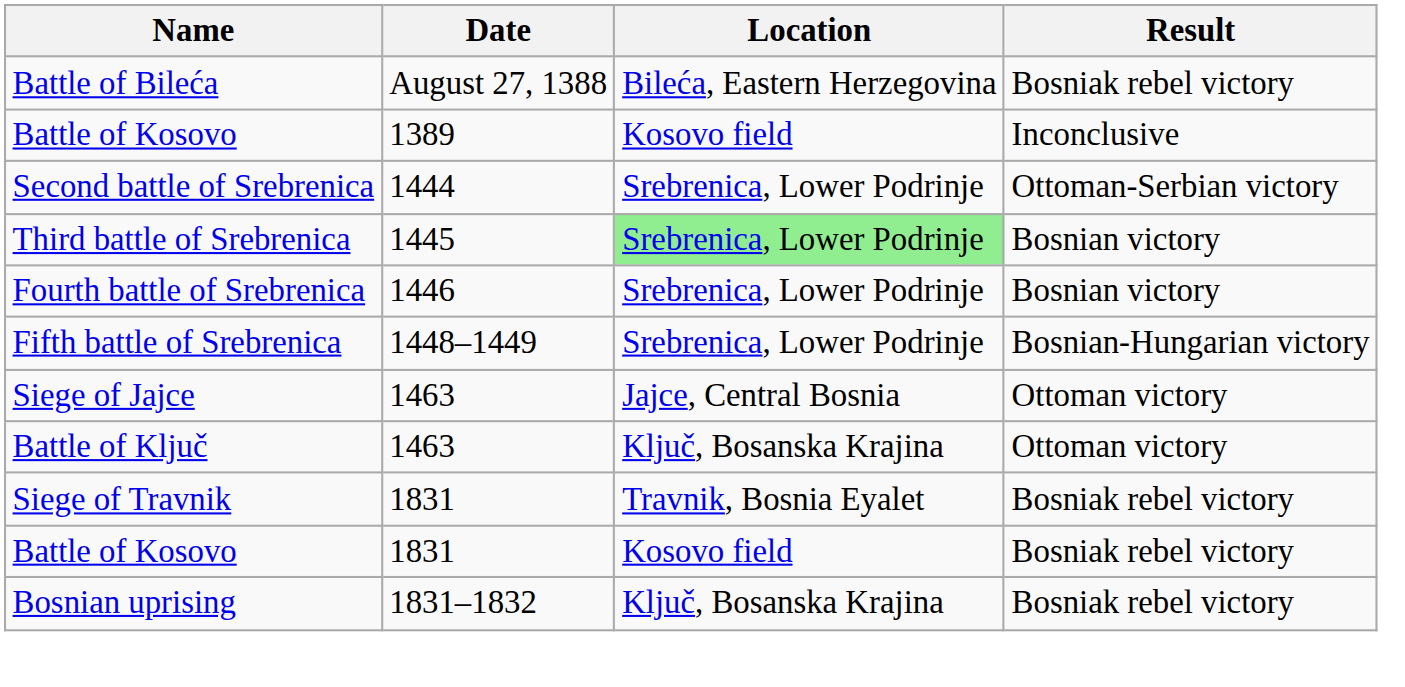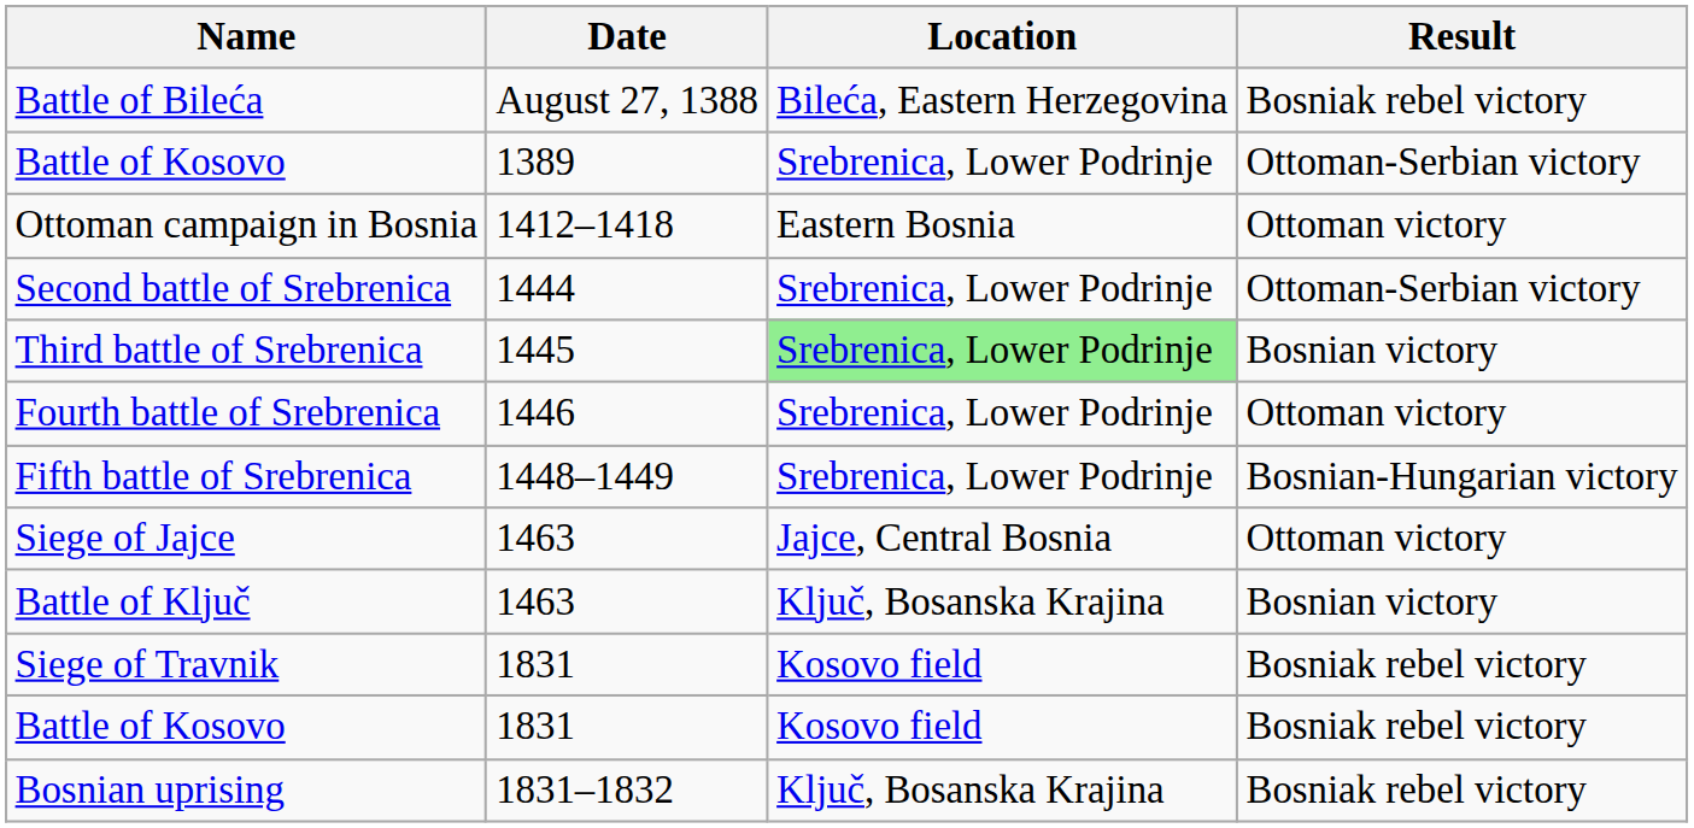 <table class="wikitable">
 <tr>
 <th>Name</th>
 <th>Date</th>
 <th>Location</th>
 <th>Result</th>
 </tr>
 <tr>
 <td><a href='#'>Battle of Bileća</a></td>
 <td>August 27, 1388</td>
 <td><a href='#'>Bileća</a>, Eastern Herzegovina</td>
 <td>Bosniak rebel victory</td>
 </tr>
 <tr>
 <td><a href='#'>Battle of Kosovo</a></td>
 <td>1389</td>
-<td><a href='#'>Kosovo field</a></td>
-<td>Inconclusive</td>
+<td><a href='#'>Srebrenica</a>, Lower Podrinje</td>
+<td>Ottoman-Serbian victory</td>
+</tr>
+<tr>
+<td>Ottoman campaign in Bosnia</td>
+<td>1412–1418</td>
+<td>Eastern Bosnia</td>
+<td>Ottoman victory</td>
 </tr>
 <tr>
 <td><a href='#'>Second battle of Srebrenica</a></td>
 <td>1444</td>
 <td><a href='#'>Srebrenica</a>, Lower Podrinje</td>
 <td>Ottoman-Serbian victory</td>
 </tr>
 <tr>
 <td><a href='#'>Third battle of Srebrenica</a></td>
 <td>1445</td>
 <td style="background: lightgreen;"><a href='#'>Srebrenica</a>, Lower Podrinje</td>
 <td>Bosnian victory</td>
 </tr>
 <tr>
 <td><a href='#'>Fourth battle of Srebrenica</a></td>
 <td>1446</td>
 <td><a href='#'>Srebrenica</a>, Lower Podrinje</td>
-<td>Bosnian victory</td>
+<td>Ottoman victory</td>
 </tr>
 <tr>
 <td><a href='#'>Fifth battle of Srebrenica</a></td>
 <td>1448–1449</td>
 <td><a href='#'>Srebrenica</a>, Lower Podrinje</td>
 <td>Bosnian-Hungarian victory</td>
 </tr>
 <tr>
 <td><a href='#'>Siege of Jajce</a></td>
 <td>1463</td>
 <td><a href='#'>Jajce</a>, Central Bosnia</td>
 <td>Ottoman victory</td>
 </tr>
 <tr>
 <td><a href='#'>Battle of Ključ</a></td>
 <td>1463</td>
 <td><a href='#'>Ključ</a>, Bosanska Krajina</td>
-<td>Ottoman victory</td>
+<td>Bosnian victory</td>
 </tr>
 <tr>
 <td><a href='#'>Siege of Travnik</a></td>
 <td>1831</td>
-<td><a href='#'>Travnik</a>, Bosnia Eyalet</td>
+<td><a href='#'>Kosovo field</a></td>
 <td>Bosniak rebel victory</td>
 </tr>
 <tr>
 <td><a href='#'>Battle of Kosovo</a></td>
 <td>1831</td>
 <td><a href='#'>Kosovo field</a></td>
 <td>Bosniak rebel victory</td>
 </tr>
 <tr>
 <td><a href='#'>Bosnian uprising</a></td>
 <td>1831–1832</td>
 <td><a href='#'>Ključ</a>, Bosanska Krajina</td>
 <td>Bosniak rebel victory</td>
 </tr>
 </table>
